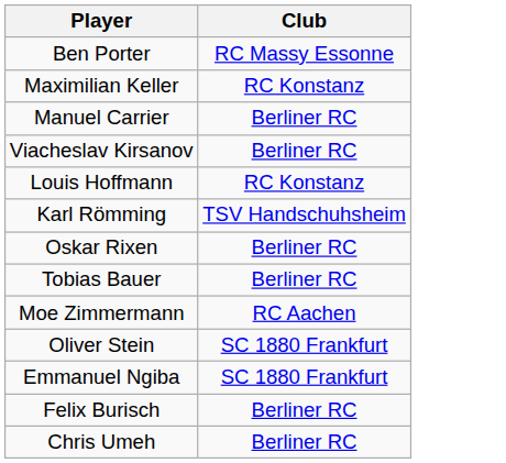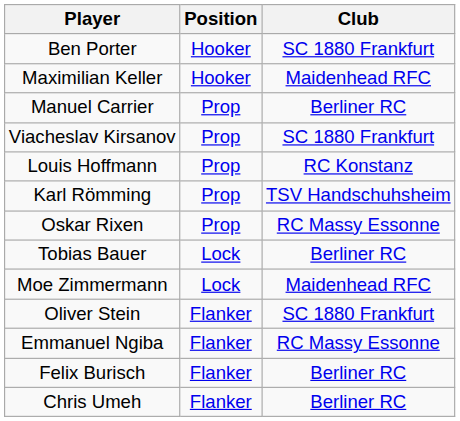 <table class="wikitable" style="text-align:center">
 <tr>
 <th>Player</th>
+<th>Position</th>
 <th>Club</th>
 </tr>
 <tr>
 <td>Ben Porter</td>
-<td> <a href='#'>RC Massy Essonne</a></td>
+<td><a href='#'>Hooker</a></td>
+<td> <a href='#'>SC 1880 Frankfurt</a></td>
 </tr>
 <tr>
 <td>Maximilian Keller</td>
-<td> <a href='#'>RC Konstanz</a></td>
+<td><a href='#'>Hooker</a></td>
+<td> <a href='#'>Maidenhead RFC</a></td>
 </tr>
 <tr>
 <td>Manuel Carrier</td>
+<td><a href='#'>Prop</a></td>
 <td> <a href='#'>Berliner RC</a></td>
 </tr>
 <tr>
 <td>Viacheslav Kirsanov</td>
-<td> <a href='#'>Berliner RC</a></td>
+<td><a href='#'>Prop</a></td>
+<td> <a href='#'>SC 1880 Frankfurt</a></td>
 </tr>
 <tr>
 <td>Louis Hoffmann</td>
+<td><a href='#'>Prop</a></td>
 <td> <a href='#'>RC Konstanz</a></td>
 </tr>
 <tr>
 <td>Karl Römming</td>
+<td><a href='#'>Prop</a></td>
 <td> <a href='#'>TSV Handschuhsheim</a></td>
 </tr>
 <tr>
 <td>Oskar Rixen</td>
-<td> <a href='#'>Berliner RC</a></td>
+<td><a href='#'>Prop</a></td>
+<td> <a href='#'>RC Massy Essonne</a></td>
 </tr>
 <tr>
 <td>Tobias Bauer</td>
+<td><a href='#'>Lock</a></td>
 <td> <a href='#'>Berliner RC</a></td>
 </tr>
 <tr>
 <td>Moe Zimmermann</td>
-<td> <a href='#'>RC Aachen</a></td>
+<td><a href='#'>Lock</a></td>
+<td> <a href='#'>Maidenhead RFC</a></td>
 </tr>
 <tr>
 <td>Oliver Stein</td>
+<td><a href='#'>Flanker</a></td>
 <td> <a href='#'>SC 1880 Frankfurt</a></td>
 </tr>
 <tr>
 <td>Emmanuel Ngiba</td>
-<td> <a href='#'>SC 1880 Frankfurt</a></td>
+<td><a href='#'>Flanker</a></td>
+<td> <a href='#'>RC Massy Essonne</a></td>
 </tr>
 <tr>
 <td>Felix Burisch</td>
+<td><a href='#'>Flanker</a></td>
 <td> <a href='#'>Berliner RC</a></td>
 </tr>
 <tr>
 <td>Chris Umeh</td>
+<td><a href='#'>Flanker</a></td>
 <td> <a href='#'>Berliner RC</a></td>
 </tr>
 </table>
